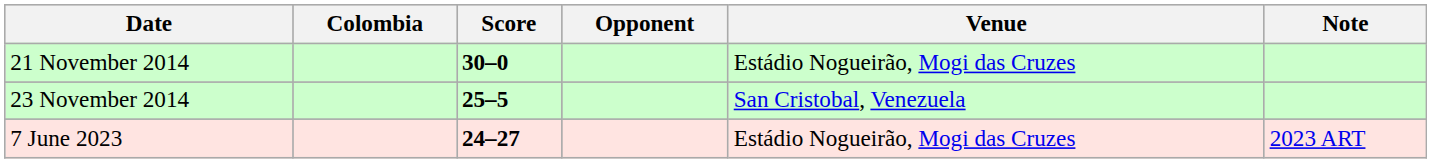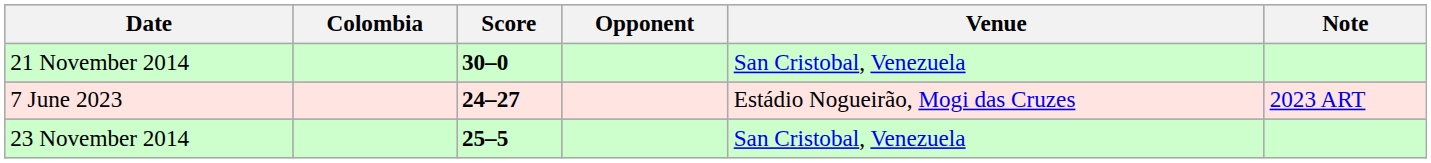 <table class="wikitable sortable" style="width:100%; font-size:90%">
 <tr>
 <th>Date</th>
 <th>Colombia</th>
 <th>Score</th>
 <th>Opponent</th>
 <th>Venue</th>
 <th>Note</th>
 </tr>
 <tr bgcolor="#ccffcc">
 <td>21 November 2014</td>
 <td align=right></td>
 <td><strong>30–0</strong></td>
 <td></td>
-<td>Estádio Nogueirão, <a href='#'>Mogi das Cruzes</a></td>
-<td></td>
-</tr>
-<tr bgcolor="#ccffcc">
-<td>23 November 2014</td>
-<td align=right></td>
-<td><strong>25–5</strong></td>
-<td></td>
 <td><a href='#'>San Cristobal</a>, <a href='#'>Venezuela</a></td>
 <td></td>
 </tr>
 <tr bgcolor="FFE4E1">
 <td>7 June 2023</td>
 <td align=right></td>
 <td><strong>24–27</strong></td>
 <td></td>
 <td>Estádio Nogueirão, <a href='#'>Mogi das Cruzes</a></td>
 <td><a href='#'>2023 ART</a></td>
 </tr>
+<tr bgcolor="#ccffcc">
+<td>23 November 2014</td>
+<td align=right></td>
+<td><strong>25–5</strong></td>
+<td></td>
+<td><a href='#'>San Cristobal</a>, <a href='#'>Venezuela</a></td>
+<td></td>
+</tr>
 </table>
